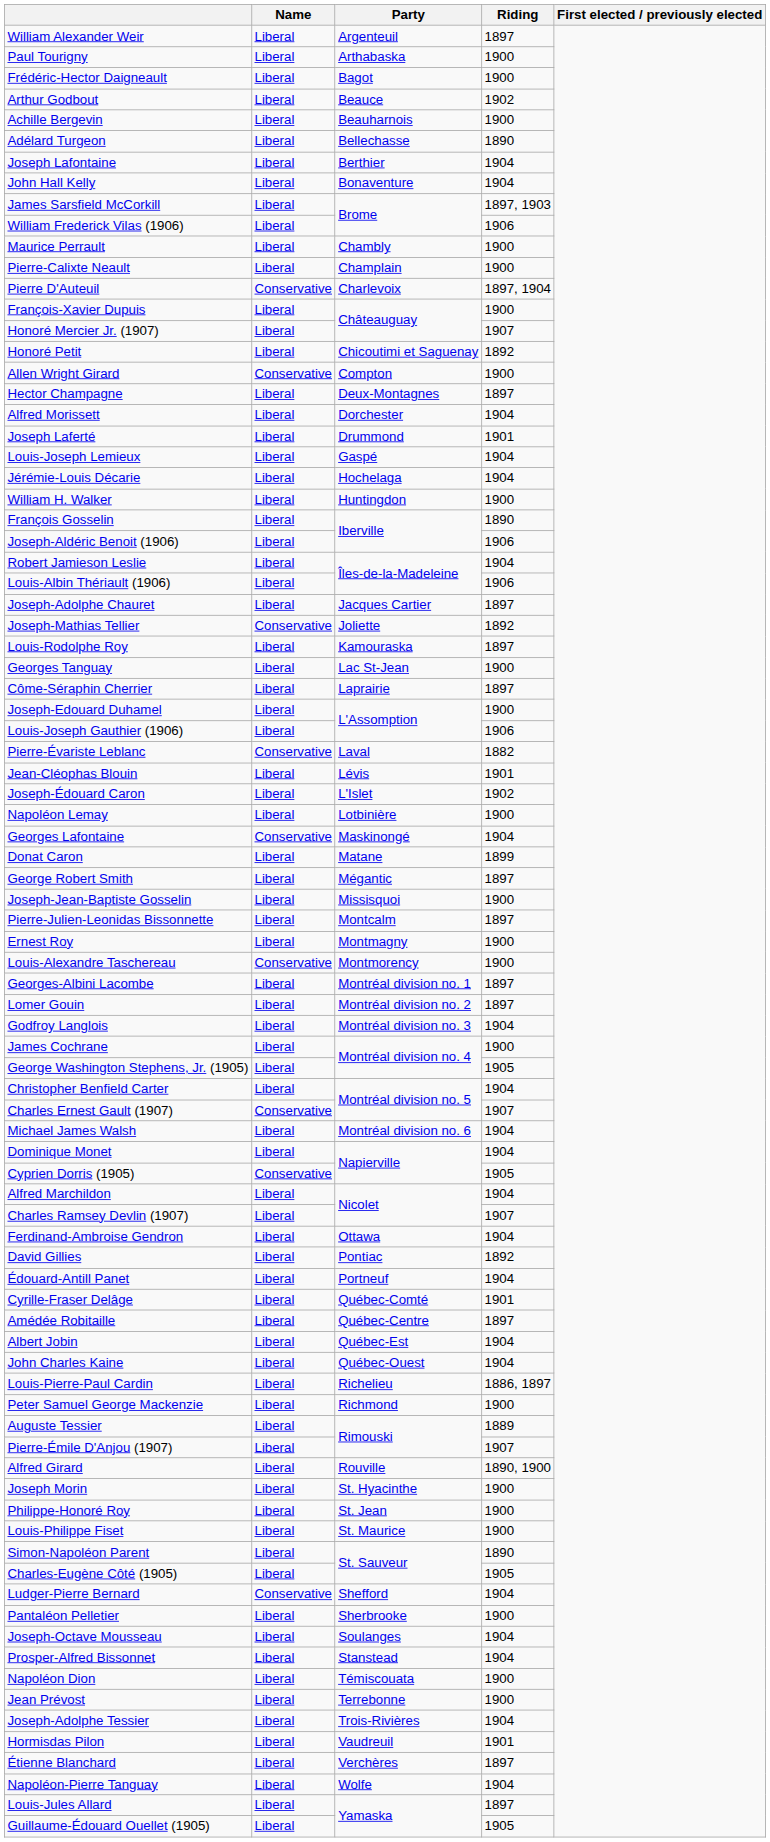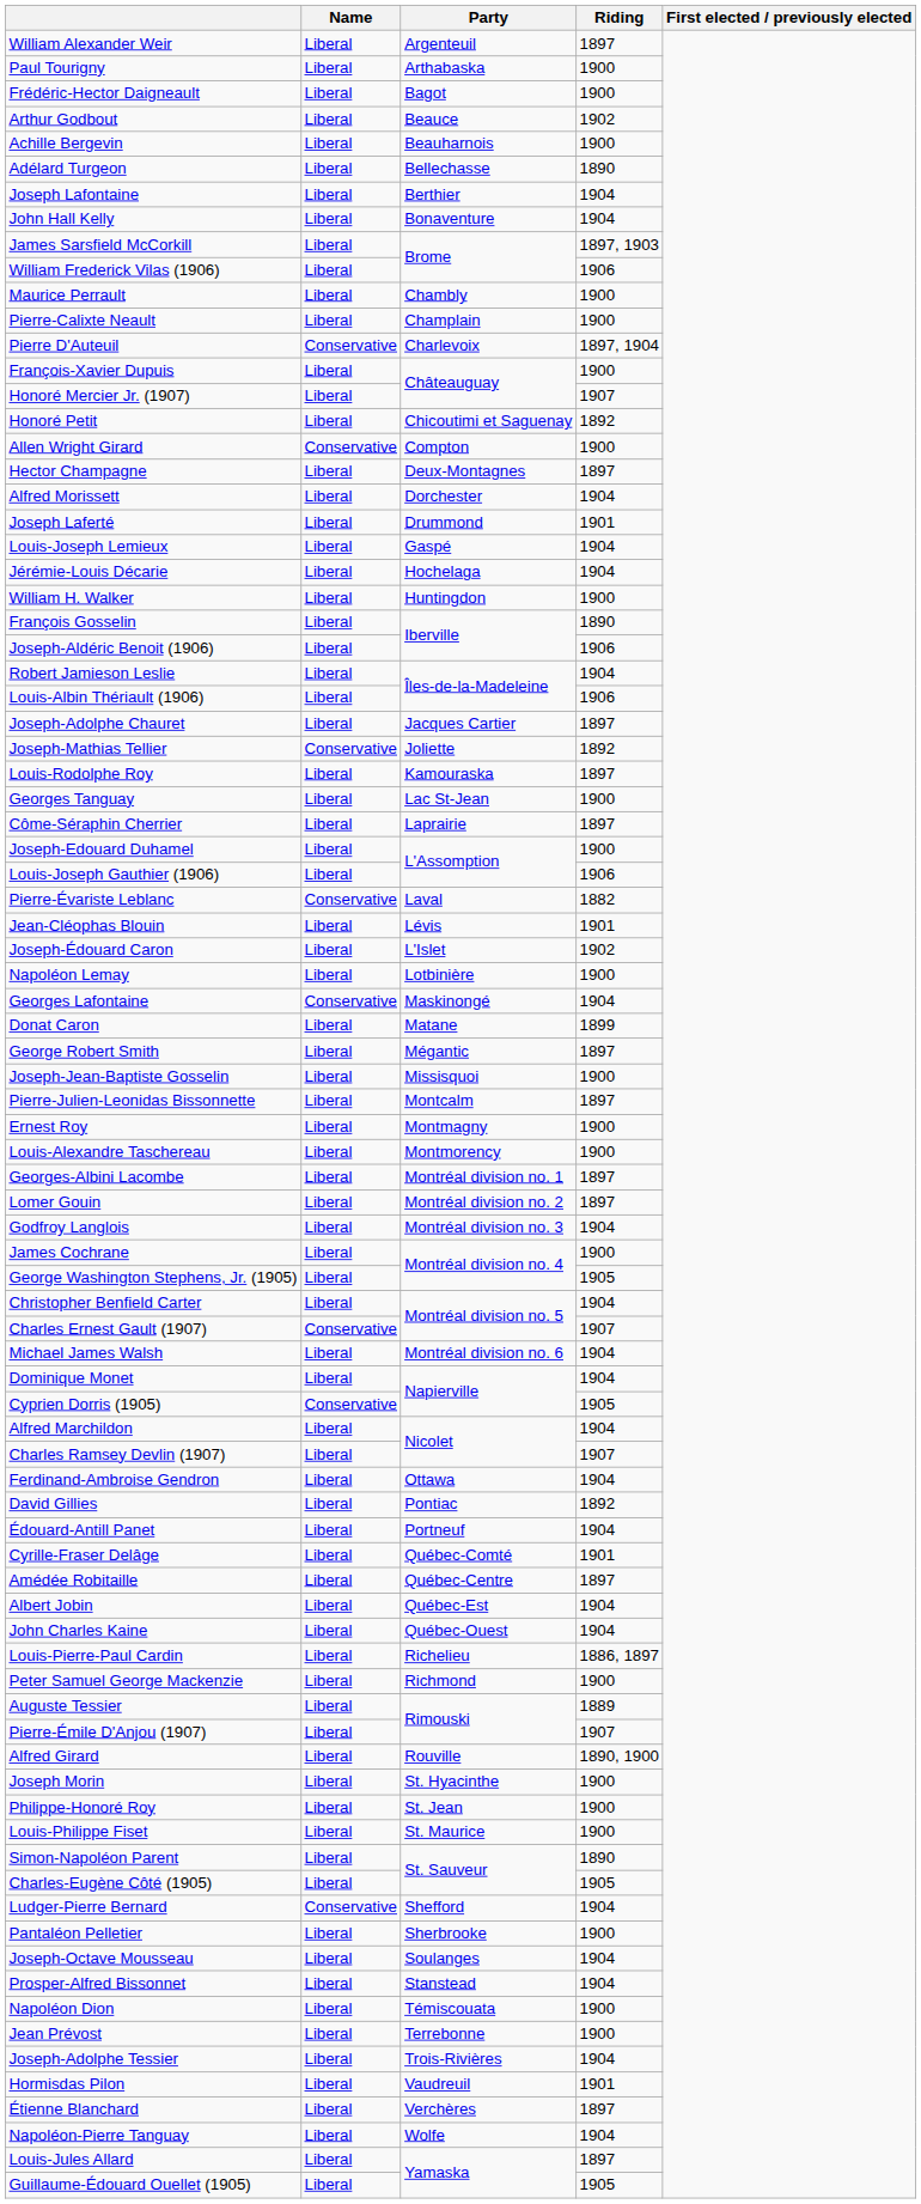 <table class="wikitable sortable">
 <tr>
 <th></th>
 <th>Name</th>
 <th>Party</th>
 <th>Riding</th>
 <th>First elected / previously elected</th>
 </tr>
 <tr>
 <td><a href='#'>William Alexander Weir</a></td>
 <td><a href='#'>Liberal</a></td>
 <td><a href='#'>Argenteuil</a></td>
 <td>1897</td>
 </tr>
 <tr>
 <td><a href='#'>Paul Tourigny</a></td>
 <td><a href='#'>Liberal</a></td>
 <td><a href='#'>Arthabaska</a></td>
 <td>1900</td>
 </tr>
 <tr>
 <td><a href='#'>Frédéric-Hector Daigneault</a></td>
 <td><a href='#'>Liberal</a></td>
 <td><a href='#'>Bagot</a></td>
 <td>1900</td>
 </tr>
 <tr>
 <td><a href='#'>Arthur Godbout</a></td>
 <td><a href='#'>Liberal</a></td>
 <td><a href='#'>Beauce</a></td>
 <td>1902</td>
 </tr>
 <tr>
 <td><a href='#'>Achille Bergevin</a></td>
 <td><a href='#'>Liberal</a></td>
 <td><a href='#'>Beauharnois</a></td>
 <td>1900</td>
 </tr>
 <tr>
 <td><a href='#'>Adélard Turgeon</a></td>
 <td><a href='#'>Liberal</a></td>
 <td><a href='#'>Bellechasse</a></td>
 <td>1890</td>
 </tr>
 <tr>
 <td><a href='#'>Joseph Lafontaine</a></td>
 <td><a href='#'>Liberal</a></td>
 <td><a href='#'>Berthier</a></td>
 <td>1904</td>
 </tr>
 <tr>
 <td><a href='#'>John Hall Kelly</a></td>
 <td><a href='#'>Liberal</a></td>
 <td><a href='#'>Bonaventure</a></td>
 <td>1904</td>
 </tr>
 <tr>
 <td><a href='#'>James Sarsfield McCorkill</a></td>
 <td><a href='#'>Liberal</a></td>
 <td rowspan=2><a href='#'>Brome</a></td>
 <td>1897, 1903</td>
 </tr>
 <tr>
 <td><a href='#'>William Frederick Vilas</a> (1906)</td>
 <td><a href='#'>Liberal</a></td>
 <td>1906</td>
 </tr>
 <tr>
 <td><a href='#'>Maurice Perrault</a></td>
 <td><a href='#'>Liberal</a></td>
 <td><a href='#'>Chambly</a></td>
 <td>1900</td>
 </tr>
 <tr>
 <td><a href='#'>Pierre-Calixte Neault</a></td>
 <td><a href='#'>Liberal</a></td>
 <td><a href='#'>Champlain</a></td>
 <td>1900</td>
 </tr>
 <tr>
 <td><a href='#'>Pierre D'Auteuil</a></td>
 <td><a href='#'>Conservative</a></td>
 <td><a href='#'>Charlevoix</a></td>
 <td>1897, 1904</td>
 </tr>
 <tr>
 <td><a href='#'>François-Xavier Dupuis</a></td>
 <td><a href='#'>Liberal</a></td>
 <td rowspan=2><a href='#'>Châteauguay</a></td>
 <td>1900</td>
 </tr>
 <tr>
 <td><a href='#'>Honoré Mercier Jr.</a> (1907)</td>
 <td><a href='#'>Liberal</a></td>
 <td>1907</td>
 </tr>
 <tr>
 <td><a href='#'>Honoré Petit</a></td>
 <td><a href='#'>Liberal</a></td>
 <td><a href='#'>Chicoutimi et Saguenay</a></td>
 <td>1892</td>
 </tr>
 <tr>
 <td><a href='#'>Allen Wright Girard</a></td>
 <td><a href='#'>Conservative</a></td>
 <td><a href='#'>Compton</a></td>
 <td>1900</td>
 </tr>
 <tr>
 <td><a href='#'>Hector Champagne</a></td>
 <td><a href='#'>Liberal</a></td>
 <td><a href='#'>Deux-Montagnes</a></td>
 <td>1897</td>
 </tr>
 <tr>
 <td><a href='#'>Alfred Morissett</a></td>
 <td><a href='#'>Liberal</a></td>
 <td><a href='#'>Dorchester</a></td>
 <td>1904</td>
 </tr>
 <tr>
 <td><a href='#'>Joseph Laferté</a></td>
 <td><a href='#'>Liberal</a></td>
 <td><a href='#'>Drummond</a></td>
 <td>1901</td>
 </tr>
 <tr>
 <td><a href='#'>Louis-Joseph Lemieux</a></td>
 <td><a href='#'>Liberal</a></td>
 <td><a href='#'>Gaspé</a></td>
 <td>1904</td>
 </tr>
 <tr>
 <td><a href='#'>Jérémie-Louis Décarie</a></td>
 <td><a href='#'>Liberal</a></td>
 <td><a href='#'>Hochelaga</a></td>
 <td>1904</td>
 </tr>
 <tr>
 <td><a href='#'>William H. Walker</a></td>
 <td><a href='#'>Liberal</a></td>
 <td><a href='#'>Huntingdon</a></td>
 <td>1900</td>
 </tr>
 <tr>
 <td><a href='#'>François Gosselin</a></td>
 <td><a href='#'>Liberal</a></td>
 <td rowspan=2><a href='#'>Iberville</a></td>
 <td>1890</td>
 </tr>
 <tr>
 <td><a href='#'>Joseph-Aldéric Benoit</a> (1906)</td>
 <td><a href='#'>Liberal</a></td>
 <td>1906</td>
 </tr>
 <tr>
 <td><a href='#'>Robert Jamieson Leslie</a></td>
 <td><a href='#'>Liberal</a></td>
 <td rowspan=2><a href='#'>Îles-de-la-Madeleine</a></td>
 <td>1904</td>
 </tr>
 <tr>
 <td><a href='#'>Louis-Albin Thériault</a> (1906)</td>
 <td><a href='#'>Liberal</a></td>
 <td>1906</td>
 </tr>
 <tr>
 <td><a href='#'>Joseph-Adolphe Chauret</a></td>
 <td><a href='#'>Liberal</a></td>
 <td><a href='#'>Jacques Cartier</a></td>
 <td>1897</td>
 </tr>
 <tr>
 <td><a href='#'>Joseph-Mathias Tellier</a></td>
 <td><a href='#'>Conservative</a></td>
 <td><a href='#'>Joliette</a></td>
 <td>1892</td>
 </tr>
 <tr>
 <td><a href='#'>Louis-Rodolphe Roy</a></td>
 <td><a href='#'>Liberal</a></td>
 <td><a href='#'>Kamouraska</a></td>
 <td>1897</td>
 </tr>
 <tr>
 <td><a href='#'>Georges Tanguay</a></td>
 <td><a href='#'>Liberal</a></td>
 <td><a href='#'>Lac St-Jean</a></td>
 <td>1900</td>
 </tr>
 <tr>
 <td><a href='#'>Côme-Séraphin Cherrier</a></td>
 <td><a href='#'>Liberal</a></td>
 <td><a href='#'>Laprairie</a></td>
 <td>1897</td>
 </tr>
 <tr>
 <td><a href='#'>Joseph-Edouard Duhamel</a></td>
 <td><a href='#'>Liberal</a></td>
 <td rowspan=2><a href='#'>L'Assomption</a></td>
 <td>1900</td>
 </tr>
 <tr>
 <td><a href='#'>Louis-Joseph Gauthier</a> (1906)</td>
 <td><a href='#'>Liberal</a></td>
 <td>1906</td>
 </tr>
 <tr>
 <td><a href='#'>Pierre-Évariste Leblanc</a></td>
 <td><a href='#'>Conservative</a></td>
 <td><a href='#'>Laval</a></td>
 <td>1882</td>
 </tr>
 <tr>
 <td><a href='#'>Jean-Cléophas Blouin</a></td>
 <td><a href='#'>Liberal</a></td>
 <td><a href='#'>Lévis</a></td>
 <td>1901</td>
 </tr>
 <tr>
 <td><a href='#'>Joseph-Édouard Caron</a></td>
 <td><a href='#'>Liberal</a></td>
 <td><a href='#'>L'Islet</a></td>
 <td>1902</td>
 </tr>
 <tr>
 <td><a href='#'>Napoléon Lemay</a></td>
 <td><a href='#'>Liberal</a></td>
 <td><a href='#'>Lotbinière</a></td>
 <td>1900</td>
 </tr>
 <tr>
 <td><a href='#'>Georges Lafontaine</a></td>
 <td><a href='#'>Conservative</a></td>
 <td><a href='#'>Maskinongé</a></td>
 <td>1904</td>
 </tr>
 <tr>
 <td><a href='#'>Donat Caron</a></td>
 <td><a href='#'>Liberal</a></td>
 <td><a href='#'>Matane</a></td>
 <td>1899</td>
 </tr>
 <tr>
 <td><a href='#'>George Robert Smith</a></td>
 <td><a href='#'>Liberal</a></td>
 <td><a href='#'>Mégantic</a></td>
 <td>1897</td>
 </tr>
 <tr>
 <td><a href='#'>Joseph-Jean-Baptiste Gosselin</a></td>
 <td><a href='#'>Liberal</a></td>
 <td><a href='#'>Missisquoi</a></td>
 <td>1900</td>
 </tr>
 <tr>
 <td><a href='#'>Pierre-Julien-Leonidas Bissonnette</a></td>
 <td><a href='#'>Liberal</a></td>
 <td><a href='#'>Montcalm</a></td>
 <td>1897</td>
 </tr>
 <tr>
 <td><a href='#'>Ernest Roy</a></td>
 <td><a href='#'>Liberal</a></td>
 <td><a href='#'>Montmagny</a></td>
 <td>1900</td>
 </tr>
 <tr>
 <td><a href='#'>Louis-Alexandre Taschereau</a></td>
-<td><a href='#'>Conservative</a></td>
+<td><a href='#'>Liberal</a></td>
 <td><a href='#'>Montmorency</a></td>
 <td>1900</td>
 </tr>
 <tr>
 <td><a href='#'>Georges-Albini Lacombe</a></td>
 <td><a href='#'>Liberal</a></td>
 <td><a href='#'>Montréal division no. 1</a></td>
 <td>1897</td>
 </tr>
 <tr>
 <td><a href='#'>Lomer Gouin</a></td>
 <td><a href='#'>Liberal</a></td>
 <td><a href='#'>Montréal division no. 2</a></td>
 <td>1897</td>
 </tr>
 <tr>
 <td><a href='#'>Godfroy Langlois</a></td>
 <td><a href='#'>Liberal</a></td>
 <td><a href='#'>Montréal division no. 3</a></td>
 <td>1904</td>
 </tr>
 <tr>
 <td><a href='#'>James Cochrane</a></td>
 <td><a href='#'>Liberal</a></td>
 <td rowspan=2><a href='#'>Montréal division no. 4</a></td>
 <td>1900</td>
 </tr>
 <tr>
 <td><a href='#'>George Washington Stephens, Jr.</a> (1905)</td>
 <td><a href='#'>Liberal</a></td>
 <td>1905</td>
 </tr>
 <tr>
 <td><a href='#'>Christopher Benfield Carter</a></td>
 <td><a href='#'>Liberal</a></td>
 <td rowspan=2><a href='#'>Montréal division no. 5</a></td>
 <td>1904</td>
 </tr>
 <tr>
 <td><a href='#'>Charles Ernest Gault</a> (1907)</td>
 <td><a href='#'>Conservative</a></td>
 <td>1907</td>
 </tr>
 <tr>
 <td><a href='#'>Michael James Walsh</a></td>
 <td><a href='#'>Liberal</a></td>
 <td><a href='#'>Montréal division no. 6</a></td>
 <td>1904</td>
 </tr>
 <tr>
 <td><a href='#'>Dominique Monet</a></td>
 <td><a href='#'>Liberal</a></td>
 <td rowspan=2><a href='#'>Napierville</a></td>
 <td>1904</td>
 </tr>
 <tr>
 <td><a href='#'>Cyprien Dorris</a> (1905)</td>
 <td><a href='#'>Conservative</a></td>
 <td>1905</td>
 </tr>
 <tr>
 <td><a href='#'>Alfred Marchildon</a></td>
 <td><a href='#'>Liberal</a></td>
 <td rowspan=2><a href='#'>Nicolet</a></td>
 <td>1904</td>
 </tr>
 <tr>
 <td><a href='#'>Charles Ramsey Devlin</a> (1907)</td>
 <td><a href='#'>Liberal</a></td>
 <td>1907</td>
 </tr>
 <tr>
 <td><a href='#'>Ferdinand-Ambroise Gendron</a></td>
 <td><a href='#'>Liberal</a></td>
 <td><a href='#'>Ottawa</a></td>
 <td>1904</td>
 </tr>
 <tr>
 <td><a href='#'>David Gillies</a></td>
 <td><a href='#'>Liberal</a></td>
 <td><a href='#'>Pontiac</a></td>
 <td>1892</td>
 </tr>
 <tr>
 <td><a href='#'>Édouard-Antill Panet</a></td>
 <td><a href='#'>Liberal</a></td>
 <td><a href='#'>Portneuf</a></td>
 <td>1904</td>
 </tr>
 <tr>
 <td><a href='#'>Cyrille-Fraser Delâge</a></td>
 <td><a href='#'>Liberal</a></td>
 <td><a href='#'>Québec-Comté</a></td>
 <td>1901</td>
 </tr>
 <tr>
 <td><a href='#'>Amédée Robitaille</a></td>
 <td><a href='#'>Liberal</a></td>
 <td><a href='#'>Québec-Centre</a></td>
 <td>1897</td>
 </tr>
 <tr>
 <td><a href='#'>Albert Jobin</a></td>
 <td><a href='#'>Liberal</a></td>
 <td><a href='#'>Québec-Est</a></td>
 <td>1904</td>
 </tr>
 <tr>
 <td><a href='#'>John Charles Kaine</a></td>
 <td><a href='#'>Liberal</a></td>
 <td><a href='#'>Québec-Ouest</a></td>
 <td>1904</td>
 </tr>
 <tr>
 <td><a href='#'>Louis-Pierre-Paul Cardin</a></td>
 <td><a href='#'>Liberal</a></td>
 <td><a href='#'>Richelieu</a></td>
 <td>1886, 1897</td>
 </tr>
 <tr>
 <td><a href='#'>Peter Samuel George Mackenzie</a></td>
 <td><a href='#'>Liberal</a></td>
 <td><a href='#'>Richmond</a></td>
 <td>1900</td>
 </tr>
 <tr>
 <td><a href='#'>Auguste Tessier</a></td>
 <td><a href='#'>Liberal</a></td>
 <td rowspan=2><a href='#'>Rimouski</a></td>
 <td>1889</td>
 </tr>
 <tr>
 <td><a href='#'>Pierre-Émile D'Anjou</a> (1907)</td>
 <td><a href='#'>Liberal</a></td>
 <td>1907</td>
 </tr>
 <tr>
 <td><a href='#'>Alfred Girard</a></td>
 <td><a href='#'>Liberal</a></td>
 <td><a href='#'>Rouville</a></td>
 <td>1890, 1900</td>
 </tr>
 <tr>
 <td><a href='#'>Joseph Morin</a></td>
 <td><a href='#'>Liberal</a></td>
 <td><a href='#'>St. Hyacinthe</a></td>
 <td>1900</td>
 </tr>
 <tr>
 <td><a href='#'>Philippe-Honoré Roy</a></td>
 <td><a href='#'>Liberal</a></td>
 <td><a href='#'>St. Jean</a></td>
 <td>1900</td>
 </tr>
 <tr>
 <td><a href='#'>Louis-Philippe Fiset</a></td>
 <td><a href='#'>Liberal</a></td>
 <td><a href='#'>St. Maurice</a></td>
 <td>1900</td>
 </tr>
 <tr>
 <td><a href='#'>Simon-Napoléon Parent</a></td>
 <td><a href='#'>Liberal</a></td>
 <td rowspan=2><a href='#'>St. Sauveur</a></td>
 <td>1890</td>
 </tr>
 <tr>
 <td><a href='#'>Charles-Eugène Côté</a> (1905)</td>
 <td><a href='#'>Liberal</a></td>
 <td>1905</td>
 </tr>
 <tr>
 <td><a href='#'>Ludger-Pierre Bernard</a></td>
 <td><a href='#'>Conservative</a></td>
 <td><a href='#'>Shefford</a></td>
 <td>1904</td>
 </tr>
 <tr>
 <td><a href='#'>Pantaléon Pelletier</a></td>
 <td><a href='#'>Liberal</a></td>
 <td><a href='#'>Sherbrooke</a></td>
 <td>1900</td>
 </tr>
 <tr>
 <td><a href='#'>Joseph-Octave Mousseau</a></td>
 <td><a href='#'>Liberal</a></td>
 <td><a href='#'>Soulanges</a></td>
 <td>1904</td>
 </tr>
 <tr>
 <td><a href='#'>Prosper-Alfred Bissonnet</a></td>
 <td><a href='#'>Liberal</a></td>
 <td><a href='#'>Stanstead</a></td>
 <td>1904</td>
 </tr>
 <tr>
 <td><a href='#'>Napoléon Dion</a></td>
 <td><a href='#'>Liberal</a></td>
 <td><a href='#'>Témiscouata</a></td>
 <td>1900</td>
 </tr>
 <tr>
 <td><a href='#'>Jean Prévost</a></td>
 <td><a href='#'>Liberal</a></td>
 <td><a href='#'>Terrebonne</a></td>
 <td>1900</td>
 </tr>
 <tr>
 <td><a href='#'>Joseph-Adolphe Tessier</a></td>
 <td><a href='#'>Liberal</a></td>
 <td><a href='#'>Trois-Rivières</a></td>
 <td>1904</td>
 </tr>
 <tr>
 <td><a href='#'>Hormisdas Pilon</a></td>
 <td><a href='#'>Liberal</a></td>
 <td><a href='#'>Vaudreuil</a></td>
 <td>1901</td>
 </tr>
 <tr>
 <td><a href='#'>Étienne Blanchard</a></td>
 <td><a href='#'>Liberal</a></td>
 <td><a href='#'>Verchères</a></td>
 <td>1897</td>
 </tr>
 <tr>
 <td><a href='#'>Napoléon-Pierre Tanguay</a></td>
 <td><a href='#'>Liberal</a></td>
 <td><a href='#'>Wolfe</a></td>
 <td>1904</td>
 </tr>
 <tr>
 <td><a href='#'>Louis-Jules Allard</a></td>
 <td><a href='#'>Liberal</a></td>
 <td rowspan=2><a href='#'>Yamaska</a></td>
 <td>1897</td>
 </tr>
 <tr>
 <td><a href='#'>Guillaume-Édouard Ouellet</a> (1905)</td>
 <td><a href='#'>Liberal</a></td>
 <td>1905</td>
 </tr>
 </table>
